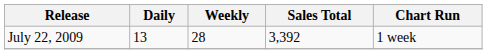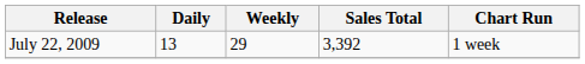 <table class="wikitable" width="550px">
 <tr>
 <th align="left">Release</th>
 <th align="left">Daily</th>
 <th align="left">Weekly</th>
 <th align="left">Sales Total</th>
 <th align="left">Chart Run</th>
 </tr>
 <tr>
 <td align="left">July 22, 2009</td>
 <td align="left">13</td>
-<td align="left">28</td>
+<td align="left">29</td>
 <td align="left">3,392</td>
 <td align="left">1 week</td>
 </tr>
 <tr>
 </tr>
 </table>
